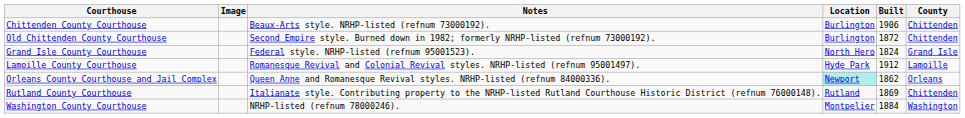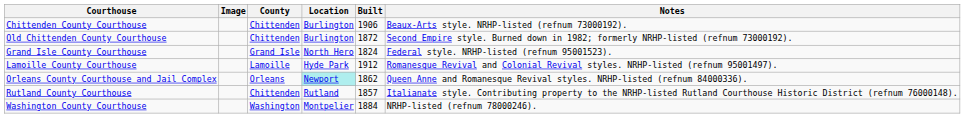 <table class="wikitable sortable sticky-header sort-under">
 <tr>
 <th>Courthouse</th>
 <th>Image</th>
-<th>Notes</th>
+<th>County</th>
 <th>Location</th>
 <th>Built</th>
-<th>County</th>
+<th>Notes</th>
 </tr>
 <tr>
 <td><a href='#'>Chittenden County Courthouse</a></td>
 <td></td>
-<td><a href='#'>Beaux-Arts</a> style. NRHP-listed (refnum 73000192).</td>
+<td><a href='#'>Chittenden</a></td>
 <td><a href='#'>Burlington</a><br><small></small></td>
 <td>1906</td>
-<td><a href='#'>Chittenden</a></td>
+<td><a href='#'>Beaux-Arts</a> style. NRHP-listed (refnum 73000192).</td>
 </tr>
 <tr>
 <td><a href='#'>Old Chittenden County Courthouse</a></td>
 <td></td>
-<td><a href='#'>Second Empire</a> style. Burned down in 1982; formerly NRHP-listed (refnum 73000192).</td>
+<td><a href='#'>Chittenden</a></td>
 <td><a href='#'>Burlington</a><br><small></small></td>
 <td>1872</td>
-<td><a href='#'>Chittenden</a></td>
+<td><a href='#'>Second Empire</a> style. Burned down in 1982; formerly NRHP-listed (refnum 73000192).</td>
 </tr>
 <tr>
 <td><a href='#'>Grand Isle County Courthouse</a></td>
 <td></td>
-<td><a href='#'>Federal</a> style. NRHP-listed (refnum 95001523).</td>
+<td><a href='#'>Grand Isle</a></td>
 <td><a href='#'>North Hero</a><br><small></small></td>
 <td>1824</td>
-<td><a href='#'>Grand Isle</a></td>
+<td><a href='#'>Federal</a> style. NRHP-listed (refnum 95001523).</td>
 </tr>
 <tr>
 <td><a href='#'>Lamoille County Courthouse</a></td>
 <td></td>
-<td><a href='#'>Romanesque Revival</a> and <a href='#'>Colonial Revival</a> styles. NRHP-listed (refnum 95001497).</td>
+<td><a href='#'>Lamoille</a></td>
 <td><a href='#'>Hyde Park</a><br><small></small></td>
 <td>1912</td>
-<td><a href='#'>Lamoille</a></td>
+<td><a href='#'>Romanesque Revival</a> and <a href='#'>Colonial Revival</a> styles. NRHP-listed (refnum 95001497).</td>
 </tr>
 <tr>
 <td><a href='#'>Orleans County Courthouse and Jail Complex</a></td>
 <td></td>
-<td><a href='#'>Queen Anne</a> and Romanesque Revival styles. NRHP-listed (refnum 84000336).</td>
+<td><a href='#'>Orleans</a></td>
 <td style="background: paleturquoise;"><a href='#'>Newport</a><br><small></small></td>
 <td>1862</td>
-<td><a href='#'>Orleans</a></td>
+<td><a href='#'>Queen Anne</a> and Romanesque Revival styles. NRHP-listed (refnum 84000336).</td>
 </tr>
 <tr>
 <td><a href='#'>Rutland County Courthouse</a></td>
 <td></td>
+<td><a href='#'>Chittenden</a></td>
+<td><a href='#'>Rutland</a><br><small></small></td>
+<td>1857</td>
 <td><a href='#'>Italianate</a> style. Contributing property to the NRHP-listed Rutland Courthouse Historic District (refnum 76000148).</td>
-<td><a href='#'>Rutland</a><br><small></small></td>
-<td>1869</td>
-<td><a href='#'>Chittenden</a></td>
 </tr>
 <tr>
 <td><a href='#'>Washington County Courthouse</a></td>
 <td></td>
-<td>NRHP-listed (refnum 78000246).</td>
+<td><a href='#'>Washington</a></td>
 <td><a href='#'>Montpelier</a><br><small></small></td>
 <td>1884</td>
-<td><a href='#'>Washington</a></td>
+<td>NRHP-listed (refnum 78000246).</td>
 </tr>
 </table>
